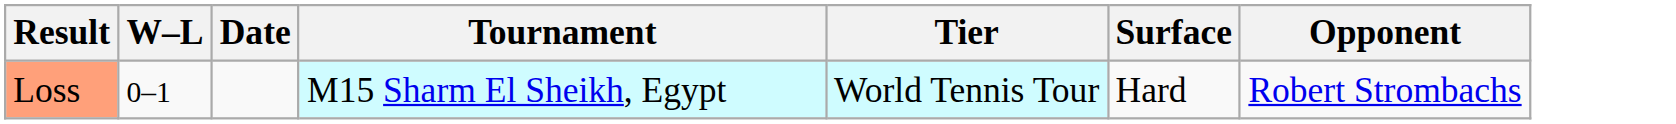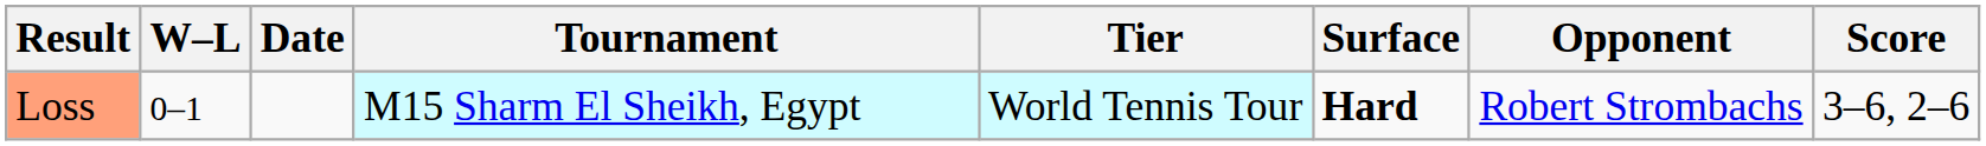 <table class="sortable wikitable">
 <tr>
 <th>Result</th>
 <th class="unsortable">W–L</th>
 <th>Date</th>
 <th width="230">Tournament</th>
 <th>Tier</th>
 <th>Surface</th>
 <th>Opponent</th>
+<th class="unsortable">Score</th>
 </tr>
 <tr>
 <td bgcolor=FFA07A>Loss</td>
 <td><small>0–1</small></td>
 <td></td>
 <td style="background:#cffcff;">M15 <a href='#'>Sharm El Sheikh</a>, Egypt</td>
 <td style="background:#cffcff;">World Tennis Tour</td>
-<td>Hard</td>
+<td><strong>Hard</strong></td>
 <td> <a href='#'>Robert Strombachs</a></td>
+<td>3–6, 2–6</td>
 </tr>
 </table>
